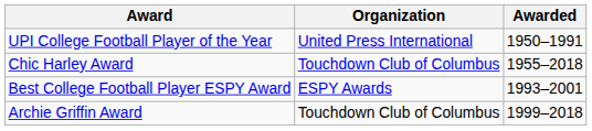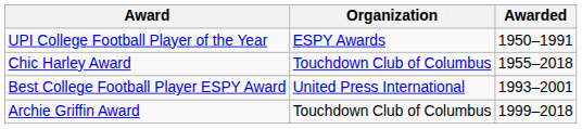 <table class="wikitable sortable">
 <tr>
 <th>Award</th>
 <th>Organization</th>
 <th>Awarded</th>
 </tr>
 <tr>
 <td><a href='#'>UPI College Football Player of the Year</a></td>
-<td><a href='#'>United Press International</a></td>
+<td><a href='#'>ESPY Awards</a></td>
 <td>1950–1991</td>
 </tr>
 <tr>
 <td><a href='#'>Chic Harley Award</a></td>
 <td><a href='#'>Touchdown Club of Columbus</a></td>
 <td>1955–2018</td>
 </tr>
 <tr>
 <td><a href='#'>Best College Football Player ESPY Award</a></td>
-<td><a href='#'>ESPY Awards</a></td>
+<td><a href='#'>United Press International</a></td>
 <td>1993–2001</td>
 </tr>
 <tr>
 <td><a href='#'>Archie Griffin Award</a></td>
 <td>Touchdown Club of Columbus</td>
 <td>1999–2018</td>
 </tr>
 </table>
